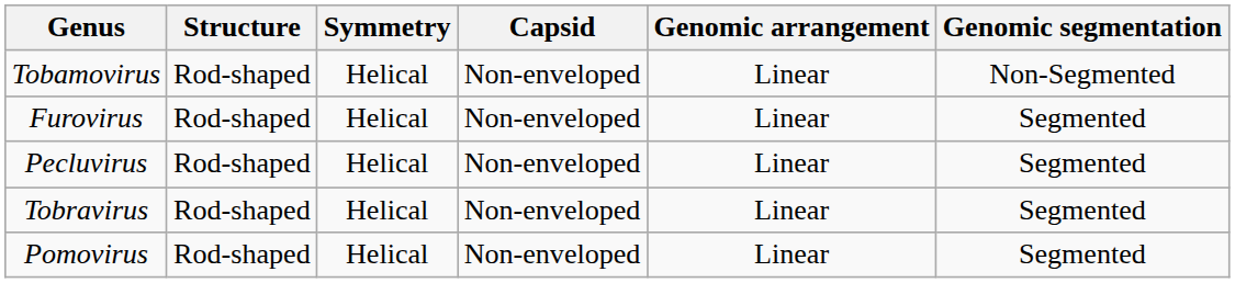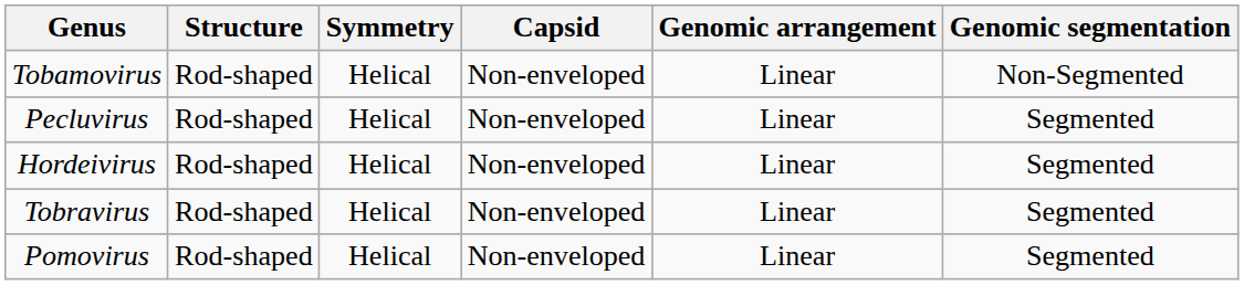 <table class="wikitable sortable" style="text-align:center">
 <tr>
 <th>Genus</th>
 <th>Structure</th>
 <th>Symmetry</th>
 <th>Capsid</th>
 <th>Genomic arrangement</th>
 <th>Genomic segmentation</th>
 </tr>
 <tr>
 <td><em>Tobamovirus</em></td>
 <td>Rod-shaped</td>
 <td>Helical</td>
 <td>Non-enveloped</td>
 <td>Linear</td>
 <td>Non-Segmented</td>
 </tr>
 <tr>
-<td><em>Furovirus</em></td>
+<td><em>Pecluvirus</em></td>
 <td>Rod-shaped</td>
 <td>Helical</td>
 <td>Non-enveloped</td>
 <td>Linear</td>
 <td>Segmented</td>
 </tr>
 <tr>
-<td><em>Pecluvirus</em></td>
+<td><em>Hordeivirus</em></td>
 <td>Rod-shaped</td>
 <td>Helical</td>
 <td>Non-enveloped</td>
 <td>Linear</td>
 <td>Segmented</td>
 </tr>
 <tr>
 <td><em>Tobravirus</em></td>
 <td>Rod-shaped</td>
 <td>Helical</td>
 <td>Non-enveloped</td>
 <td>Linear</td>
 <td>Segmented</td>
 </tr>
 <tr>
 <td><em>Pomovirus</em></td>
 <td>Rod-shaped</td>
 <td>Helical</td>
 <td>Non-enveloped</td>
 <td>Linear</td>
 <td>Segmented</td>
 </tr>
 </table>
